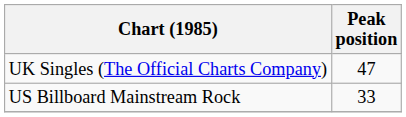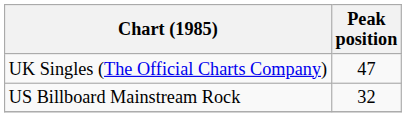 <table class="wikitable sortable">
 <tr>
 <th>Chart (1985)</th>
 <th>Peak<br>position</th>
 </tr>
 <tr>
 <td>UK Singles (<a href='#'>The Official Charts Company</a>)</td>
 <td align="center">47</td>
 </tr>
 <tr>
 <td>US Billboard Mainstream Rock </td>
-<td align="center">33</td>
+<td align="center">32</td>
 </tr>
 <tr>
 </tr>
 </table>
